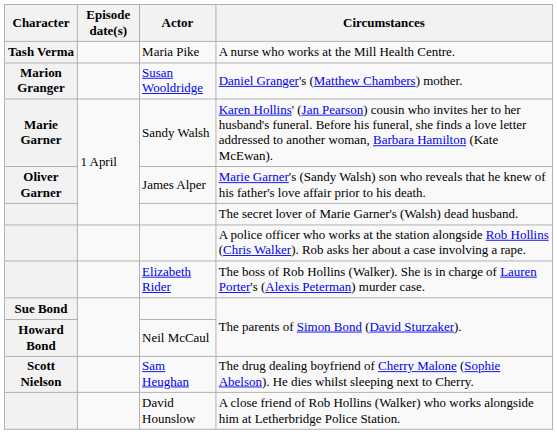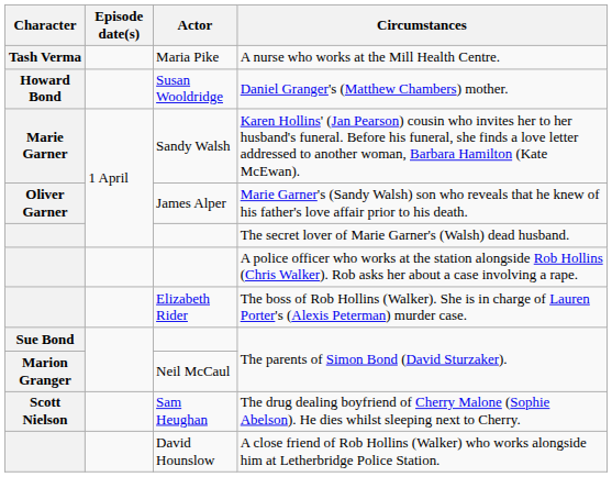 <table class="wikitable plainrowheaders" style="font-size:90%">
 <tr>
 <th scope="col">Character</th>
 <th scope="col">Episode date(s)</th>
 <th scope="col">Actor</th>
 <th scope="col">Circumstances</th>
 </tr>
 <tr>
 <th scope="row">Tash Verma </th>
 <td></td>
 <td>Maria Pike</td>
 <td>A nurse who works at the Mill Health Centre.</td>
 </tr>
 <tr>
-<th scope="row">Marion Granger </th>
+<th scope="row">Howard Bond </th>
 <td></td>
 <td><a href='#'>Susan Wooldridge</a></td>
 <td><a href='#'>Daniel Granger</a>'s (<a href='#'>Matthew Chambers</a>) mother.</td>
 </tr>
 <tr>
 <th scope="row">Marie Garner </th>
 <td rowspan="3">1 April</td>
 <td>Sandy Walsh</td>
 <td><a href='#'>Karen Hollins</a>' (<a href='#'>Jan Pearson</a>) cousin who invites her to her husband's funeral. Before his funeral, she finds a love letter addressed to another woman, <a href='#'>Barbara Hamilton</a> (Kate McEwan).</td>
 </tr>
 <tr>
 <th scope="row">Oliver Garner </th>
 <td>James Alper</td>
 <td><a href='#'>Marie Garner</a>'s (Sandy Walsh) son who reveals that he knew of his father's love affair prior to his death.</td>
 </tr>
 <tr>
 <th scope="row"> </th>
 <td></td>
 <td>The secret lover of Marie Garner's (Walsh) dead husband.</td>
 </tr>
 <tr>
 <th scope="row"></th>
 <td></td>
 <td> </td>
 <td>A police officer who works at the station alongside <a href='#'>Rob Hollins</a> (<a href='#'>Chris Walker</a>). Rob asks her about a case involving a rape.</td>
 </tr>
 <tr>
 <th scope="row"> </th>
 <td></td>
 <td><a href='#'>Elizabeth Rider</a></td>
 <td>The boss of Rob Hollins (Walker). She is in charge of <a href='#'>Lauren Porter</a>'s (<a href='#'>Alexis Peterman</a>) murder case.</td>
 </tr>
 <tr>
 <th scope="row">Sue Bond </th>
 <td rowspan="2"></td>
 <td></td>
 <td rowspan="2">The parents of <a href='#'>Simon Bond</a> (<a href='#'>David Sturzaker</a>).</td>
 </tr>
 <tr>
-<th scope="row">Howard Bond </th>
+<th scope="row">Marion Granger </th>
 <td>Neil McCaul</td>
 </tr>
 <tr>
 <th scope="row">Scott Nielson </th>
 <td></td>
 <td><a href='#'>Sam Heughan</a></td>
 <td>The drug dealing boyfriend of <a href='#'>Cherry Malone</a> (<a href='#'>Sophie Abelson</a>). He dies whilst sleeping next to Cherry.</td>
 </tr>
 <tr>
 <th scope="row"> </th>
 <td></td>
 <td>David Hounslow</td>
 <td>A close friend of Rob Hollins (Walker) who works alongside him at Letherbridge Police Station.</td>
 </tr>
 </table>
